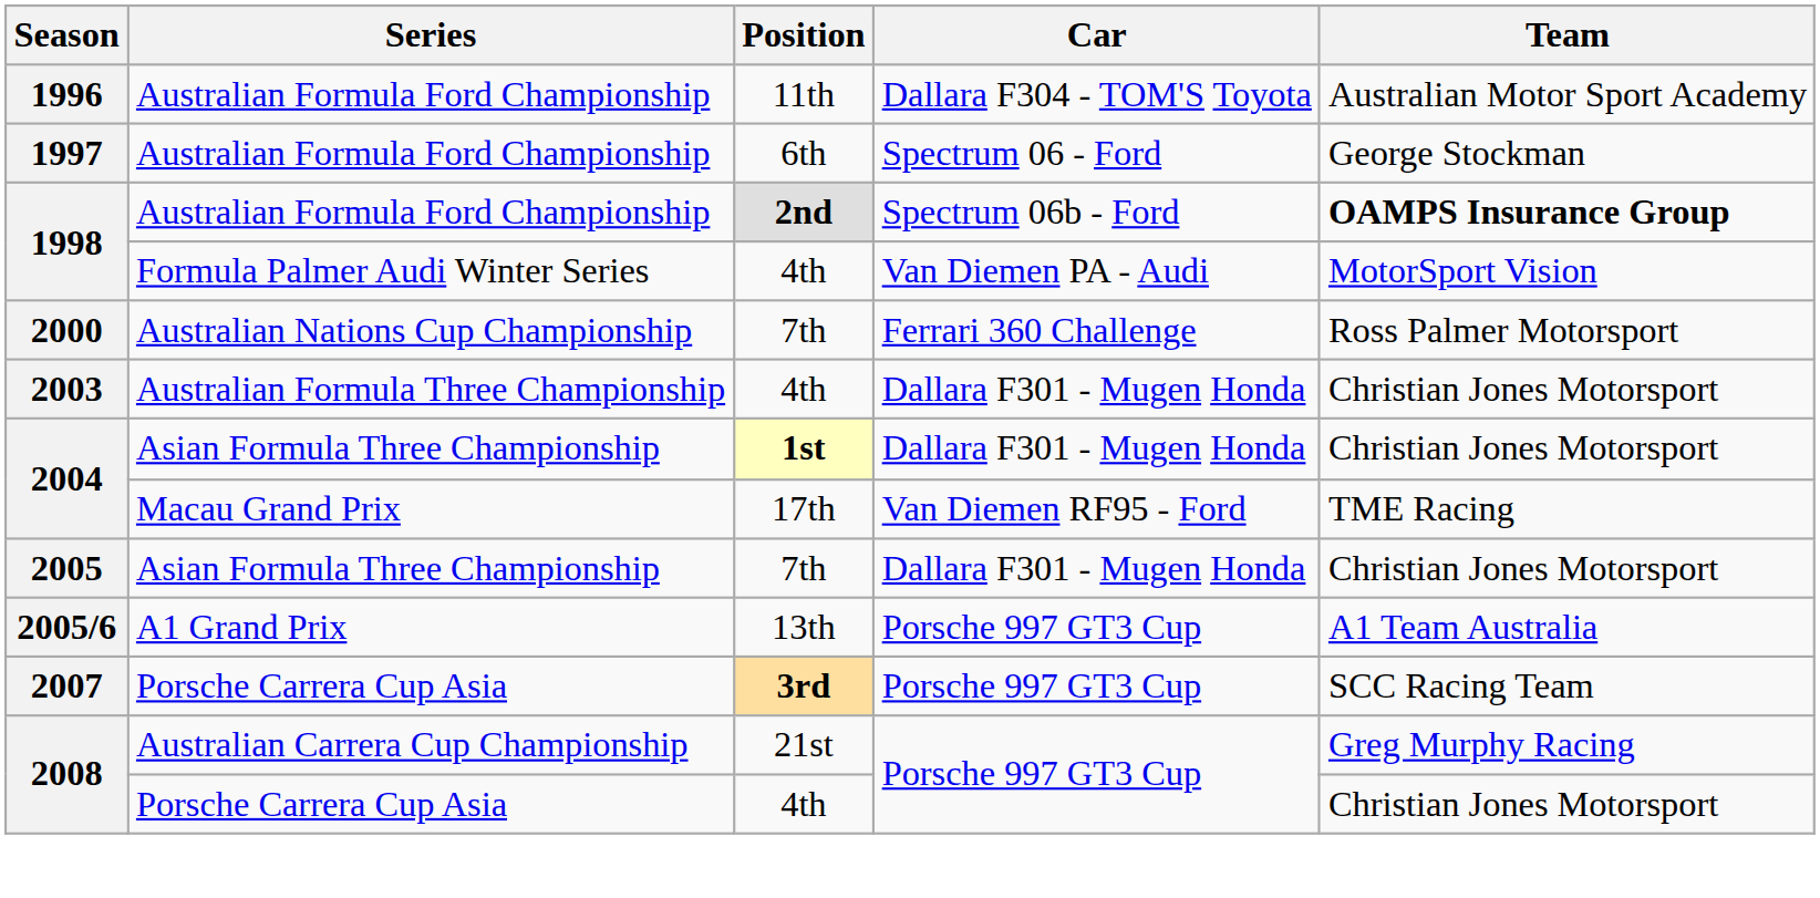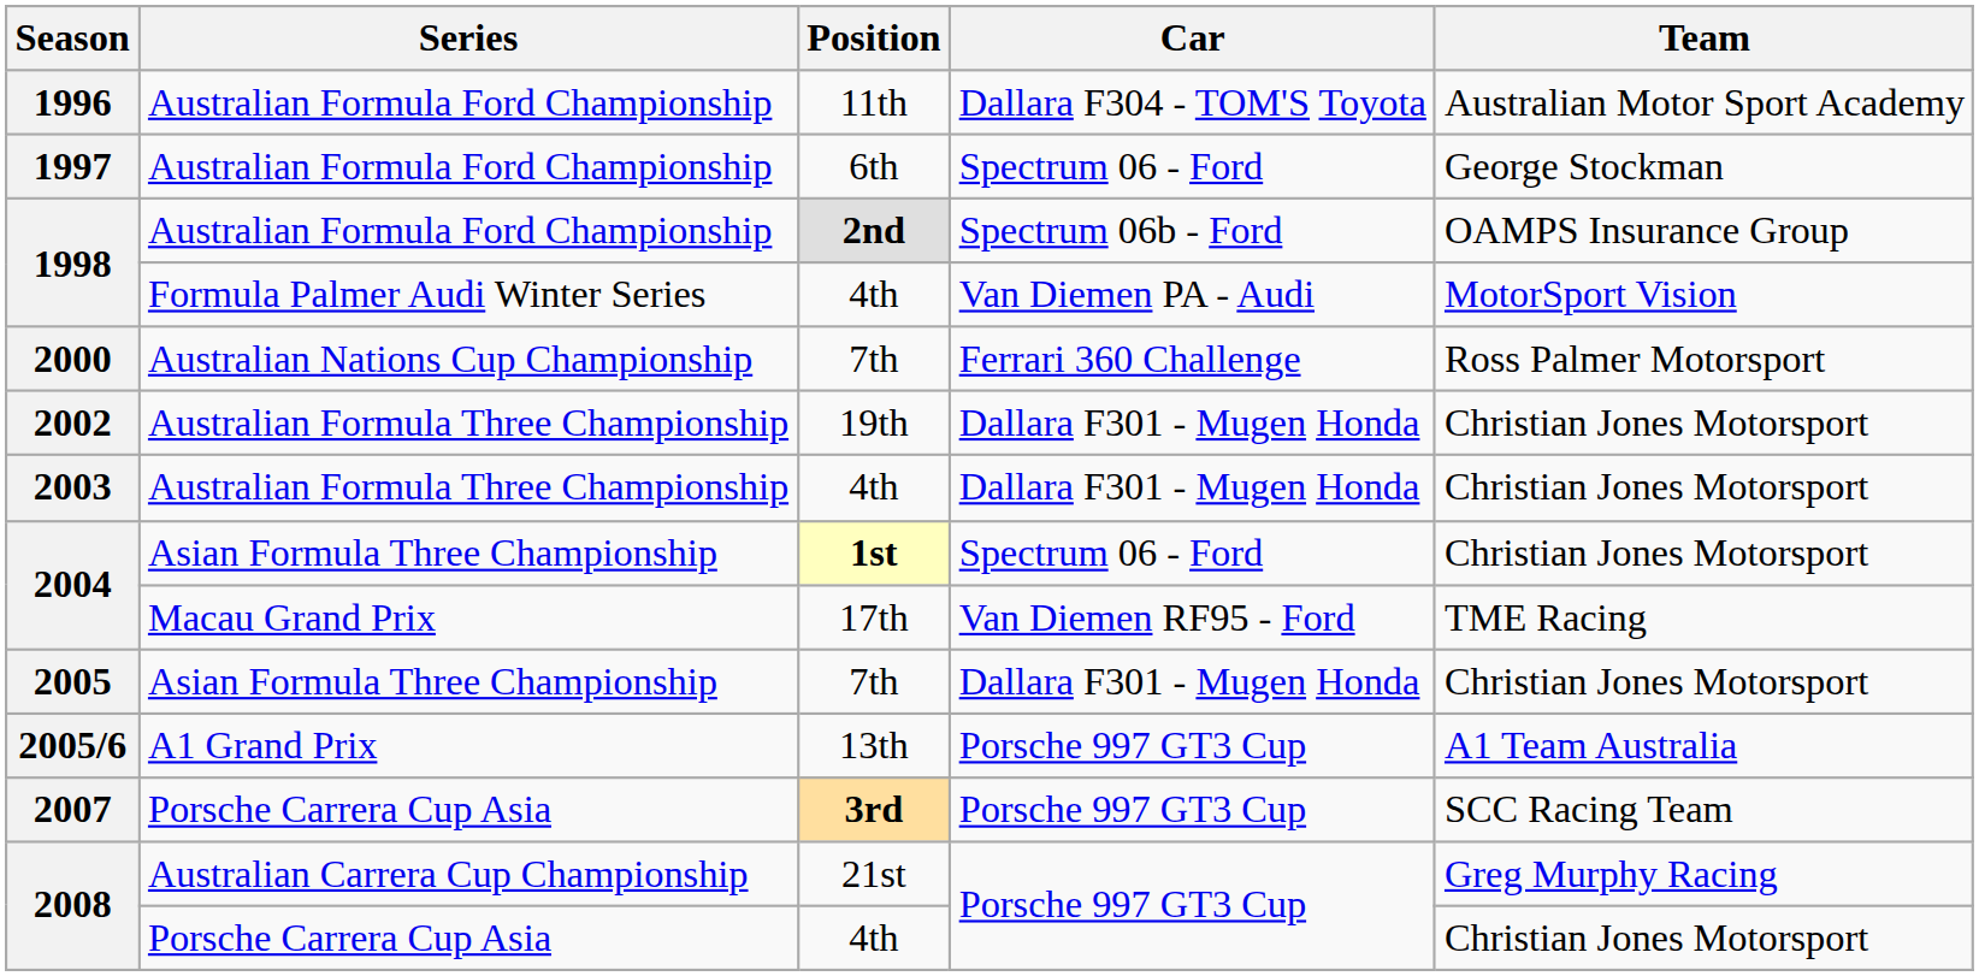 <table class="wikitable" style="font-size: 95%;">
 <tr>
 <th>Season</th>
 <th>Series</th>
 <th>Position</th>
 <th>Car</th>
 <th>Team</th>
 </tr>
 <tr>
 <th>1996</th>
 <td><a href='#'>Australian Formula Ford Championship</a></td>
 <td align="center">11th</td>
 <td><a href='#'>Dallara</a> F304 - <a href='#'>TOM'S</a> <a href='#'>Toyota</a></td>
 <td>Australian Motor Sport Academy</td>
 </tr>
 <tr>
 <th>1997</th>
 <td><a href='#'>Australian Formula Ford Championship</a></td>
 <td align="center">6th</td>
 <td><a href='#'>Spectrum</a> 06 - <a href='#'>Ford</a></td>
 <td>George Stockman</td>
 </tr>
 <tr>
 <th rowspan=2>1998</th>
 <td><a href='#'>Australian Formula Ford Championship</a></td>
 <td align="center" style="background:#dfdfdf;"><strong>2nd</strong></td>
 <td><a href='#'>Spectrum</a> 06b - <a href='#'>Ford</a></td>
-<td><strong>OAMPS Insurance Group</strong></td>
+<td>OAMPS Insurance Group</td>
 </tr>
 <tr>
 <td><a href='#'>Formula Palmer Audi</a> Winter Series</td>
 <td align="center">4th</td>
 <td><a href='#'>Van Diemen</a> PA - <a href='#'>Audi</a></td>
 <td><a href='#'>MotorSport Vision</a></td>
 </tr>
 <tr>
 <th>2000</th>
 <td><a href='#'>Australian Nations Cup Championship</a></td>
 <td align="center">7th</td>
 <td><a href='#'>Ferrari 360 Challenge</a></td>
 <td>Ross Palmer Motorsport</td>
 </tr>
 <tr>
+<th>2002</th>
+<td><a href='#'>Australian Formula Three Championship</a></td>
+<td align="center">19th</td>
+<td><a href='#'>Dallara</a> F301 - <a href='#'>Mugen</a> <a href='#'>Honda</a></td>
+<td>Christian Jones Motorsport</td>
+</tr>
+<tr>
 <th>2003</th>
 <td><a href='#'>Australian Formula Three Championship</a></td>
 <td align="center">4th</td>
 <td><a href='#'>Dallara</a> F301 - <a href='#'>Mugen</a> <a href='#'>Honda</a></td>
 <td>Christian Jones Motorsport</td>
 </tr>
 <tr>
 <th rowspan=2>2004</th>
 <td><a href='#'>Asian Formula Three Championship</a></td>
 <td align="center" style="background:#ffffbf;"><strong>1st</strong></td>
-<td><a href='#'>Dallara</a> F301 - <a href='#'>Mugen</a> <a href='#'>Honda</a></td>
+<td><a href='#'>Spectrum</a> 06 - <a href='#'>Ford</a></td>
 <td>Christian Jones Motorsport</td>
 </tr>
 <tr>
 <td><a href='#'>Macau Grand Prix</a></td>
 <td align="center">17th</td>
 <td><a href='#'>Van Diemen</a> RF95 - <a href='#'>Ford</a></td>
 <td>TME Racing</td>
 </tr>
 <tr>
 <th>2005</th>
 <td><a href='#'>Asian Formula Three Championship</a></td>
 <td align="center">7th</td>
 <td><a href='#'>Dallara</a> F301 - <a href='#'>Mugen</a> <a href='#'>Honda</a></td>
 <td>Christian Jones Motorsport</td>
 </tr>
 <tr>
 <th>2005/6</th>
 <td><a href='#'>A1 Grand Prix</a></td>
 <td align="center">13th</td>
 <td><a href='#'>Porsche 997 GT3 Cup</a></td>
 <td><a href='#'>A1 Team Australia</a></td>
 </tr>
 <tr>
 <th>2007</th>
 <td><a href='#'>Porsche Carrera Cup Asia</a></td>
 <td align="center" style="background:#ffdf9f;"><strong>3rd</strong></td>
 <td><a href='#'>Porsche 997 GT3 Cup</a></td>
 <td>SCC Racing Team</td>
 </tr>
 <tr>
 <th rowspan=2>2008</th>
 <td><a href='#'>Australian Carrera Cup Championship</a></td>
 <td align="center">21st</td>
 <td rowspan=2><a href='#'>Porsche 997 GT3 Cup</a></td>
 <td><a href='#'>Greg Murphy Racing</a></td>
 </tr>
 <tr>
 <td><a href='#'>Porsche Carrera Cup Asia</a></td>
 <td align="center">4th</td>
 <td>Christian Jones Motorsport</td>
 </tr>
 </table>
